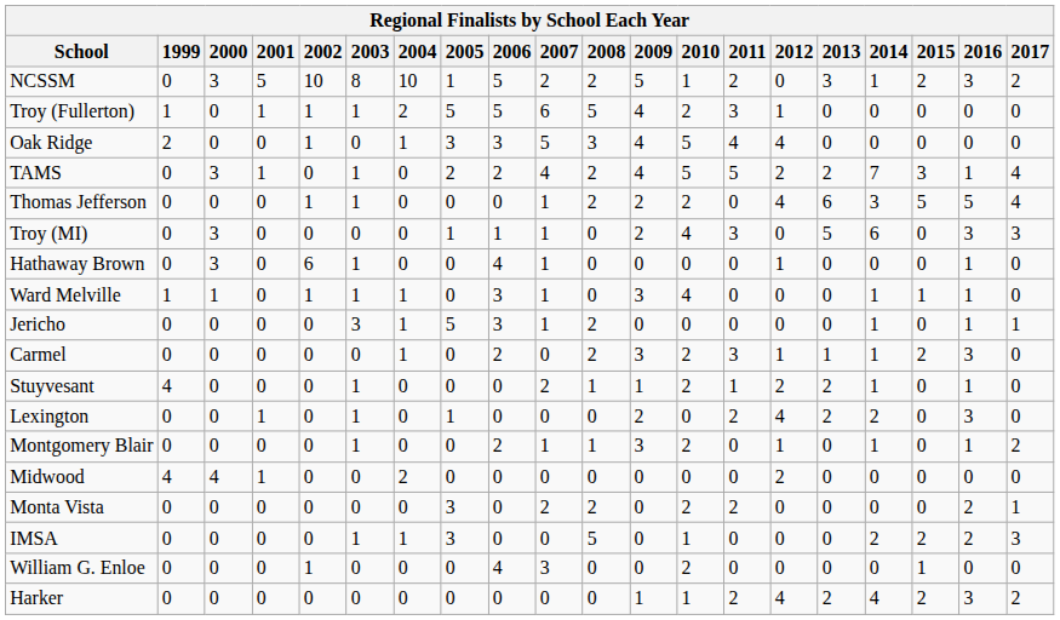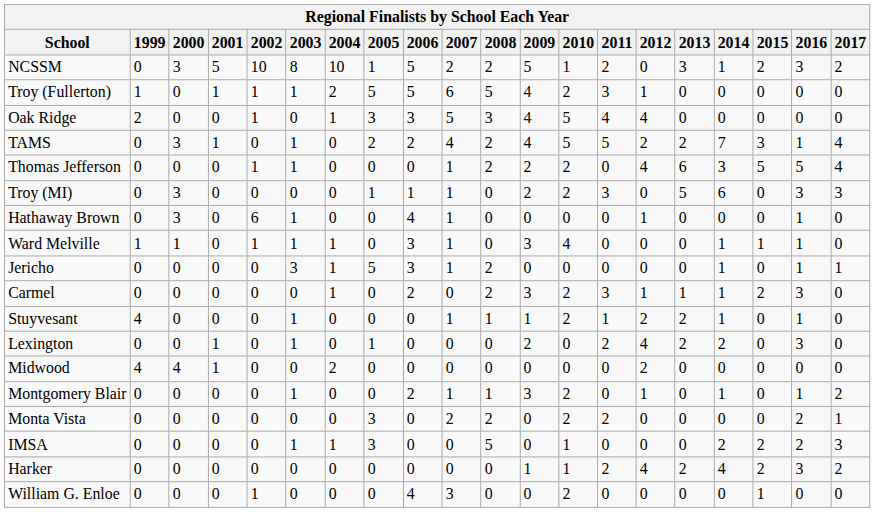 <table class="wikitable collapsible collapsed">
 <tr>
 <th colspan="20" style="text-align: center;">Regional Finalists by School Each Year</th>
 </tr>
 <tr>
 <th>School</th>
 <th>1999</th>
 <th>2000</th>
 <th>2001</th>
 <th>2002</th>
 <th>2003</th>
 <th>2004</th>
 <th>2005</th>
 <th>2006</th>
 <th>2007</th>
 <th>2008</th>
 <th>2009</th>
 <th>2010</th>
 <th>2011</th>
 <th>2012</th>
 <th>2013</th>
 <th>2014</th>
 <th>2015</th>
 <th>2016</th>
 <th>2017</th>
 </tr>
 <tr>
 <td>NCSSM</td>
 <td>0</td>
 <td>3</td>
 <td>5</td>
 <td>10</td>
 <td>8</td>
 <td>10</td>
 <td>1</td>
 <td>5</td>
 <td>2</td>
 <td>2</td>
 <td>5</td>
 <td>1</td>
 <td>2</td>
 <td>0</td>
 <td>3</td>
 <td>1</td>
 <td>2</td>
 <td>3</td>
 <td>2</td>
 </tr>
 <tr>
 <td>Troy (Fullerton)</td>
 <td>1</td>
 <td>0</td>
 <td>1</td>
 <td>1</td>
 <td>1</td>
 <td>2</td>
 <td>5</td>
 <td>5</td>
 <td>6</td>
 <td>5</td>
 <td>4</td>
 <td>2</td>
 <td>3</td>
 <td>1</td>
 <td>0</td>
 <td>0</td>
 <td>0</td>
 <td>0</td>
 <td>0</td>
 </tr>
 <tr>
 <td>Oak Ridge</td>
 <td>2</td>
 <td>0</td>
 <td>0</td>
 <td>1</td>
 <td>0</td>
 <td>1</td>
 <td>3</td>
 <td>3</td>
 <td>5</td>
 <td>3</td>
 <td>4</td>
 <td>5</td>
 <td>4</td>
 <td>4</td>
 <td>0</td>
 <td>0</td>
 <td>0</td>
 <td>0</td>
 <td>0</td>
 </tr>
 <tr>
 <td>TAMS</td>
 <td>0</td>
 <td>3</td>
 <td>1</td>
 <td>0</td>
 <td>1</td>
 <td>0</td>
 <td>2</td>
 <td>2</td>
 <td>4</td>
 <td>2</td>
 <td>4</td>
 <td>5</td>
 <td>5</td>
 <td>2</td>
 <td>2</td>
 <td>7</td>
 <td>3</td>
 <td>1</td>
 <td>4</td>
 </tr>
 <tr>
 <td>Thomas Jefferson</td>
 <td>0</td>
 <td>0</td>
 <td>0</td>
 <td>1</td>
 <td>1</td>
 <td>0</td>
 <td>0</td>
 <td>0</td>
 <td>1</td>
 <td>2</td>
 <td>2</td>
 <td>2</td>
 <td>0</td>
 <td>4</td>
 <td>6</td>
 <td>3</td>
 <td>5</td>
 <td>5</td>
 <td>4</td>
 </tr>
 <tr>
 <td>Troy (MI)</td>
 <td>0</td>
 <td>3</td>
 <td>0</td>
 <td>0</td>
 <td>0</td>
 <td>0</td>
 <td>1</td>
 <td>1</td>
 <td>1</td>
 <td>0</td>
 <td>2</td>
-<td>4</td>
+<td>2</td>
 <td>3</td>
 <td>0</td>
 <td>5</td>
 <td>6</td>
 <td>0</td>
 <td>3</td>
 <td>3</td>
 </tr>
 <tr>
 <td>Hathaway Brown</td>
 <td>0</td>
 <td>3</td>
 <td>0</td>
 <td>6</td>
 <td>1</td>
 <td>0</td>
 <td>0</td>
 <td>4</td>
 <td>1</td>
 <td>0</td>
 <td>0</td>
 <td>0</td>
 <td>0</td>
 <td>1</td>
 <td>0</td>
 <td>0</td>
 <td>0</td>
 <td>1</td>
 <td>0</td>
 </tr>
 <tr>
 <td>Ward Melville</td>
 <td>1</td>
 <td>1</td>
 <td>0</td>
 <td>1</td>
 <td>1</td>
 <td>1</td>
 <td>0</td>
 <td>3</td>
 <td>1</td>
 <td>0</td>
 <td>3</td>
 <td>4</td>
 <td>0</td>
 <td>0</td>
 <td>0</td>
 <td>1</td>
 <td>1</td>
 <td>1</td>
 <td>0</td>
 </tr>
 <tr>
 <td>Jericho</td>
 <td>0</td>
 <td>0</td>
 <td>0</td>
 <td>0</td>
 <td>3</td>
 <td>1</td>
 <td>5</td>
 <td>3</td>
 <td>1</td>
 <td>2</td>
 <td>0</td>
 <td>0</td>
 <td>0</td>
 <td>0</td>
 <td>0</td>
 <td>1</td>
 <td>0</td>
 <td>1</td>
 <td>1</td>
 </tr>
 <tr>
 <td>Carmel</td>
 <td>0</td>
 <td>0</td>
 <td>0</td>
 <td>0</td>
 <td>0</td>
 <td>1</td>
 <td>0</td>
 <td>2</td>
 <td>0</td>
 <td>2</td>
 <td>3</td>
 <td>2</td>
 <td>3</td>
 <td>1</td>
 <td>1</td>
 <td>1</td>
 <td>2</td>
 <td>3</td>
 <td>0</td>
 </tr>
 <tr>
 <td>Stuyvesant</td>
 <td>4</td>
 <td>0</td>
 <td>0</td>
 <td>0</td>
 <td>1</td>
 <td>0</td>
 <td>0</td>
 <td>0</td>
-<td>2</td>
+<td>1</td>
 <td>1</td>
 <td>1</td>
 <td>2</td>
 <td>1</td>
 <td>2</td>
 <td>2</td>
 <td>1</td>
 <td>0</td>
 <td>1</td>
 <td>0</td>
 </tr>
 <tr>
 <td>Lexington</td>
 <td>0</td>
 <td>0</td>
 <td>1</td>
 <td>0</td>
 <td>1</td>
 <td>0</td>
 <td>1</td>
 <td>0</td>
 <td>0</td>
 <td>0</td>
 <td>2</td>
 <td>0</td>
 <td>2</td>
 <td>4</td>
 <td>2</td>
 <td>2</td>
 <td>0</td>
 <td>3</td>
 <td>0</td>
 </tr>
 <tr>
+<td>Midwood</td>
+<td>4</td>
+<td>4</td>
+<td>1</td>
+<td>0</td>
+<td>0</td>
+<td>2</td>
+<td>0</td>
+<td>0</td>
+<td>0</td>
+<td>0</td>
+<td>0</td>
+<td>0</td>
+<td>0</td>
+<td>2</td>
+<td>0</td>
+<td>0</td>
+<td>0</td>
+<td>0</td>
+<td>0</td>
+</tr>
+<tr>
 <td>Montgomery Blair</td>
 <td>0</td>
 <td>0</td>
 <td>0</td>
 <td>0</td>
 <td>1</td>
 <td>0</td>
 <td>0</td>
 <td>2</td>
 <td>1</td>
 <td>1</td>
 <td>3</td>
 <td>2</td>
 <td>0</td>
 <td>1</td>
 <td>0</td>
 <td>1</td>
 <td>0</td>
 <td>1</td>
 <td>2</td>
-</tr>
-<tr>
-<td>Midwood</td>
-<td>4</td>
-<td>4</td>
-<td>1</td>
-<td>0</td>
-<td>0</td>
-<td>2</td>
-<td>0</td>
-<td>0</td>
-<td>0</td>
-<td>0</td>
-<td>0</td>
-<td>0</td>
-<td>0</td>
-<td>2</td>
-<td>0</td>
-<td>0</td>
-<td>0</td>
-<td>0</td>
-<td>0</td>
 </tr>
 <tr>
 <td>Monta Vista</td>
 <td>0</td>
 <td>0</td>
 <td>0</td>
 <td>0</td>
 <td>0</td>
 <td>0</td>
 <td>3</td>
 <td>0</td>
 <td>2</td>
 <td>2</td>
 <td>0</td>
 <td>2</td>
 <td>2</td>
 <td>0</td>
 <td>0</td>
 <td>0</td>
 <td>0</td>
 <td>2</td>
 <td>1</td>
 </tr>
 <tr>
 <td>IMSA</td>
 <td>0</td>
 <td>0</td>
 <td>0</td>
 <td>0</td>
 <td>1</td>
 <td>1</td>
 <td>3</td>
 <td>0</td>
 <td>0</td>
 <td>5</td>
 <td>0</td>
 <td>1</td>
 <td>0</td>
 <td>0</td>
 <td>0</td>
 <td>2</td>
 <td>2</td>
 <td>2</td>
 <td>3</td>
 </tr>
 <tr>
+<td>Harker</td>
+<td>0</td>
+<td>0</td>
+<td>0</td>
+<td>0</td>
+<td>0</td>
+<td>0</td>
+<td>0</td>
+<td>0</td>
+<td>0</td>
+<td>0</td>
+<td>1</td>
+<td>1</td>
+<td>2</td>
+<td>4</td>
+<td>2</td>
+<td>4</td>
+<td>2</td>
+<td>3</td>
+<td>2</td>
+</tr>
+<tr>
 <td>William G. Enloe</td>
 <td>0</td>
 <td>0</td>
 <td>0</td>
 <td>1</td>
 <td>0</td>
 <td>0</td>
 <td>0</td>
 <td>4</td>
 <td>3</td>
 <td>0</td>
 <td>0</td>
 <td>2</td>
 <td>0</td>
 <td>0</td>
 <td>0</td>
 <td>0</td>
 <td>1</td>
 <td>0</td>
 <td>0</td>
 </tr>
-<tr>
-<td>Harker</td>
-<td>0</td>
-<td>0</td>
-<td>0</td>
-<td>0</td>
-<td>0</td>
-<td>0</td>
-<td>0</td>
-<td>0</td>
-<td>0</td>
-<td>0</td>
-<td>1</td>
-<td>1</td>
-<td>2</td>
-<td>4</td>
-<td>2</td>
-<td>4</td>
-<td>2</td>
-<td>3</td>
-<td>2</td>
-</tr>
 </table>
